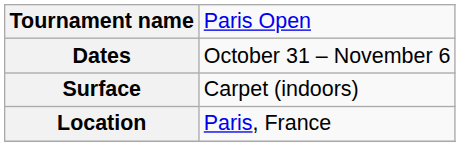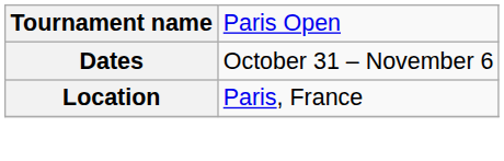 <table class="wikitable">
 <tr>
 <th>Tournament name</th>
 <td><a href='#'>Paris Open</a></td>
 </tr>
 <tr>
 <th>Dates</th>
 <td>October 31 – November 6</td>
 </tr>
 <tr>
-<th>Surface</th>
-<td>Carpet (indoors)</td>
-</tr>
-<tr>
 <th>Location</th>
 <td><a href='#'>Paris</a>, France</td>
 </tr>
 <tr>
 </tr>
 </table>
